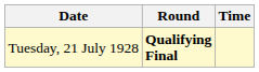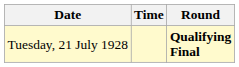 <table class="wikitable">
 <tr>
 <th>Date</th>
+<th>Time</th>
 <th>Round</th>
-<th>Time</th>
 </tr>
 <tr style=background:lemonchiffon>
 <td>Tuesday, 21 July 1928</td>
+<td></td>
 <td><strong>Qualifying</strong><br><strong>Final</strong></td>
-<td></td>
 </tr>
 </table>
